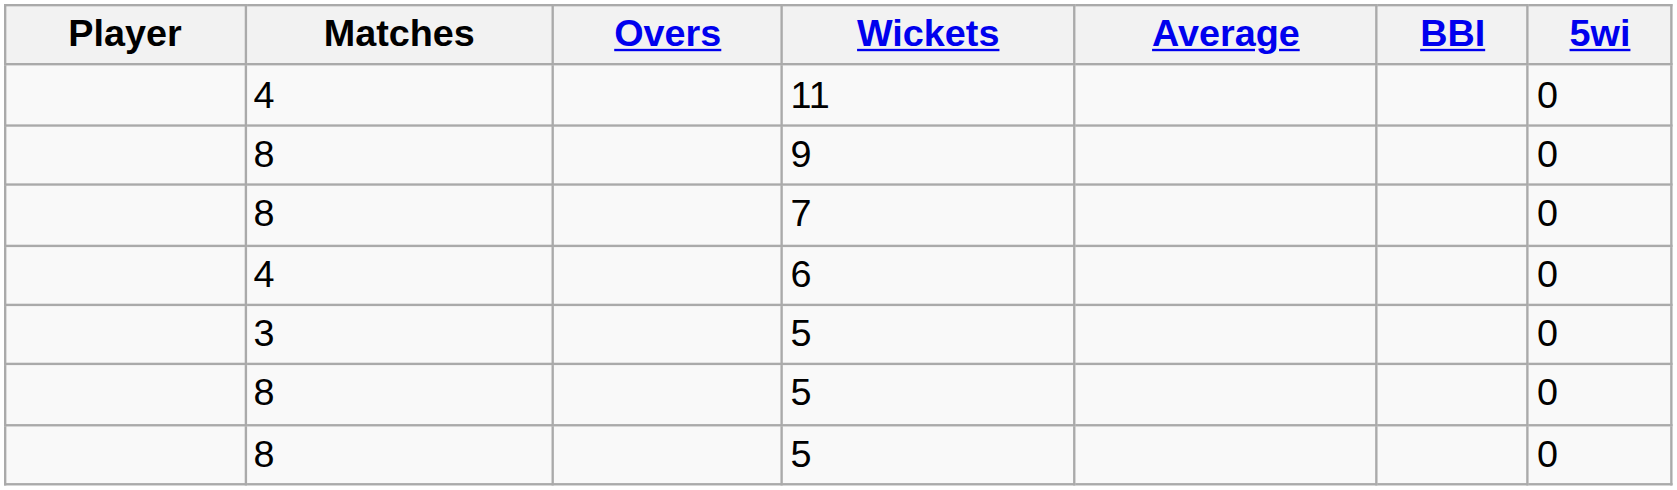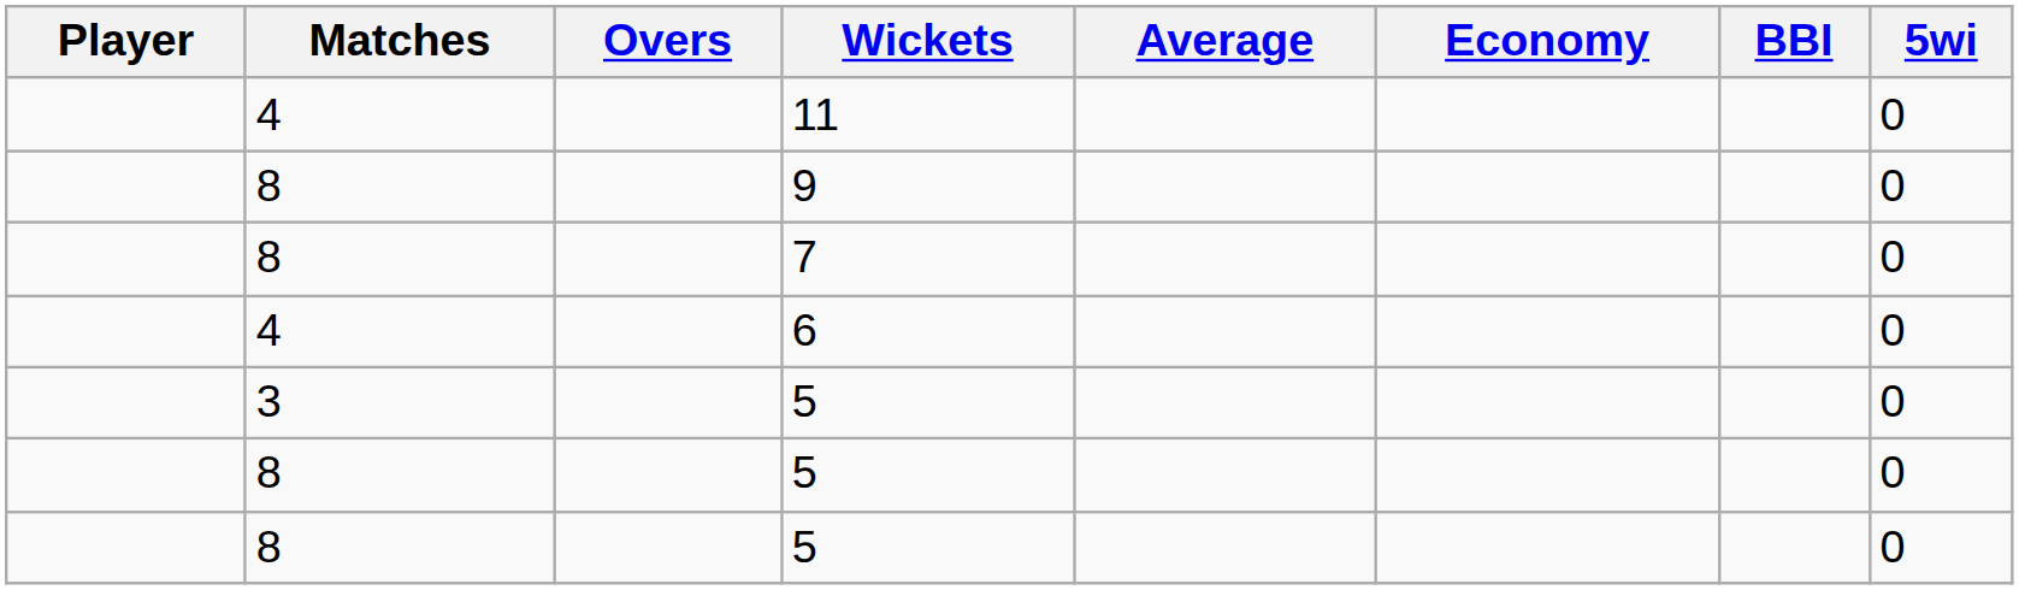 <table class="wikitable sortable" style="width:80%;">
 <tr>
 <th>Player</th>
 <th>Matches</th>
 <th><a href='#'>Overs</a></th>
 <th><a href='#'>Wickets</a></th>
 <th><a href='#'>Average</a></th>
+<th><a href='#'>Economy</a></th>
 <th><a href='#'>BBI</a></th>
 <th><a href='#'>5wi</a></th>
 </tr>
 <tr>
 <td></td>
 <td>4</td>
 <td></td>
 <td>11</td>
+<td></td>
 <td></td>
 <td></td>
 <td>0</td>
 </tr>
 <tr>
 <td></td>
 <td>8</td>
 <td></td>
 <td>9</td>
 <td></td>
 <td></td>
+<td></td>
 <td>0</td>
 </tr>
 <tr>
 <td></td>
 <td>8</td>
 <td></td>
 <td>7</td>
+<td></td>
 <td></td>
 <td></td>
 <td>0</td>
 </tr>
 <tr>
 <td></td>
 <td>4</td>
 <td></td>
 <td>6</td>
 <td></td>
 <td></td>
+<td></td>
 <td>0</td>
 </tr>
 <tr>
 <td></td>
 <td>3</td>
 <td></td>
 <td>5</td>
+<td></td>
 <td></td>
 <td></td>
 <td>0</td>
 </tr>
 <tr>
 <td></td>
 <td>8</td>
 <td></td>
 <td>5</td>
 <td></td>
 <td></td>
+<td></td>
 <td>0</td>
 </tr>
 <tr>
 <td></td>
 <td>8</td>
 <td></td>
 <td>5</td>
 <td></td>
 <td></td>
+<td></td>
 <td>0</td>
 </tr>
 </table>
